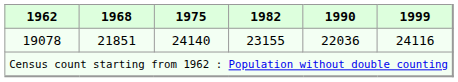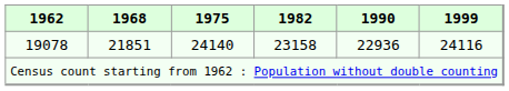 <table align="center" rules="all" cellspacing="0" cellpadding="4" style="border: 1px solid #999; border-right: 2px solid #999; border-bottom:2px solid #999; background: #f3fff3">
 <tr style="background: #ddffdd">
 <th>1962</th>
 <th>1968</th>
 <th>1975</th>
 <th>1982</th>
 <th>1990</th>
 <th>1999</th>
 </tr>
 <tr>
 <td align=center>19078</td>
 <td align=center>21851</td>
 <td align=center>24140</td>
-<td align=center>23155</td>
-<td align=center>22036</td>
+<td align=center>23158</td>
+<td align=center>22936</td>
 <td align=center>24116</td>
 </tr>
 <tr>
 <td colspan=6 align=center><small>Census count starting from 1962 : <a href='#'>Population without double counting</a></small></td>
 </tr>
 </table>
